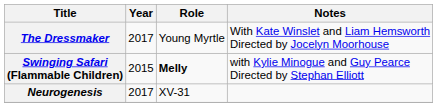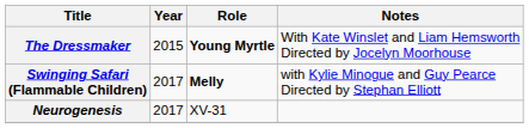 <table class="wikitable plainrowheaders sortable">
 <tr>
 <th scope="col">Title</th>
 <th scope="col">Year</th>
 <th scope="col">Role</th>
 <th scope="col">Notes</th>
 </tr>
 <tr>
 <th scope="row"><em><a href='#'>The Dressmaker</a></em></th>
-<td>2017</td>
-<td>Young Myrtle</td>
+<td>2015</td>
+<td><strong>Young Myrtle</strong></td>
 <td>With <a href='#'>Kate Winslet</a> and <a href='#'>Liam Hemsworth</a> <br> Directed by <a href='#'>Jocelyn Moorhouse</a></td>
 </tr>
 <tr>
 <th scope="row"><em><a href='#'>Swinging Safari</a></em><br>(Flammable Children)</th>
-<td>2015</td>
+<td>2017</td>
 <td><strong>Melly</strong></td>
 <td>with <a href='#'>Kylie Minogue</a> and <a href='#'>Guy Pearce</a> <br> Directed by <a href='#'>Stephan Elliott</a></td>
 </tr>
 <tr>
 <th scope="row"><em>Neurogenesis</em></th>
 <td>2017</td>
 <td>XV-31</td>
 <td></td>
 </tr>
 <tr>
 </tr>
 </table>
